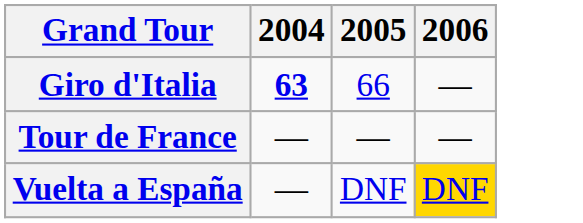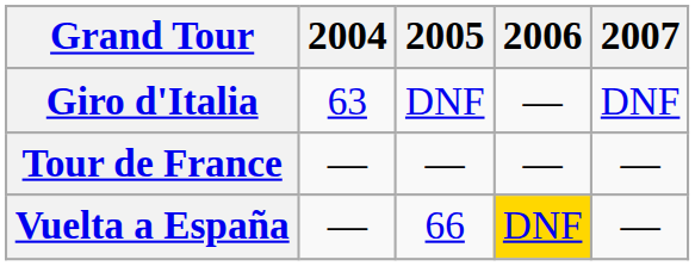 <table class="wikitable plainrowheaders">
 <tr>
 <th scope="col"><a href='#'>Grand Tour</a></th>
 <th scope="col">2004</th>
 <th scope="col">2005</th>
 <th scope="col">2006</th>
+<th scope="col">2007</th>
 </tr>
 <tr style="text-align:center;">
 <th scope="row"> <a href='#'>Giro d'Italia</a></th>
-<td><strong><a href='#'>63</a></strong></td>
-<td><a href='#'>66</a></td>
+<td><a href='#'>63</a></td>
+<td><a href='#'>DNF</a></td>
 <td>—</td>
+<td><a href='#'>DNF</a></td>
 </tr>
 <tr style="text-align:center;">
 <th scope="row"> <a href='#'>Tour de France</a></th>
+<td>—</td>
 <td>—</td>
 <td>—</td>
 <td>—</td>
 </tr>
 <tr style="text-align:center;">
 <th scope="row"> <a href='#'>Vuelta a España</a></th>
 <td>—</td>
-<td><a href='#'>DNF</a></td>
+<td><a href='#'>66</a></td>
 <td style="background: gold;"><a href='#'>DNF</a></td>
+<td>—</td>
 </tr>
 </table>
